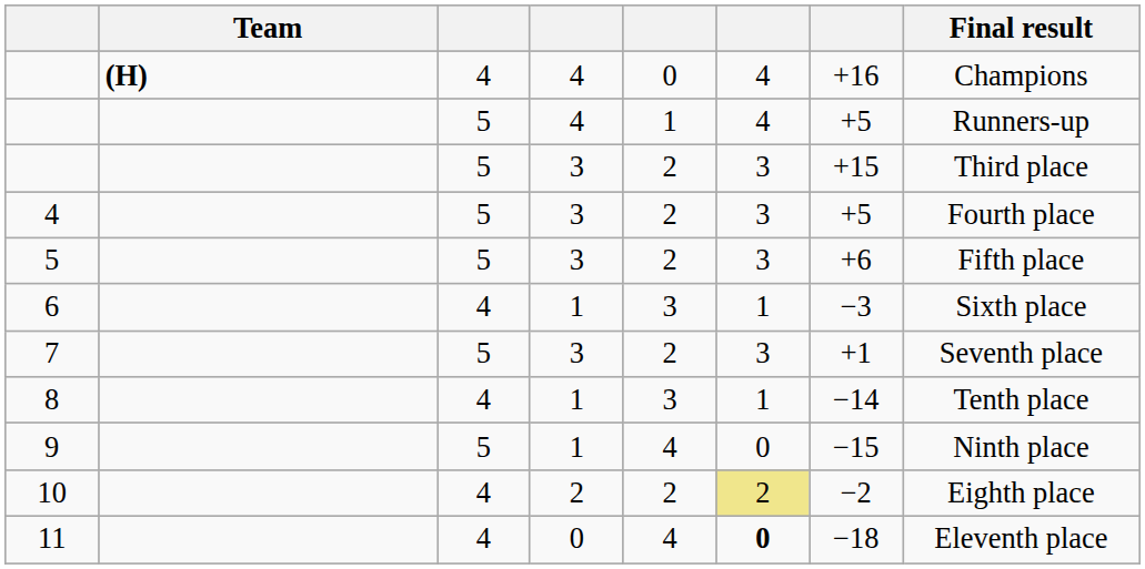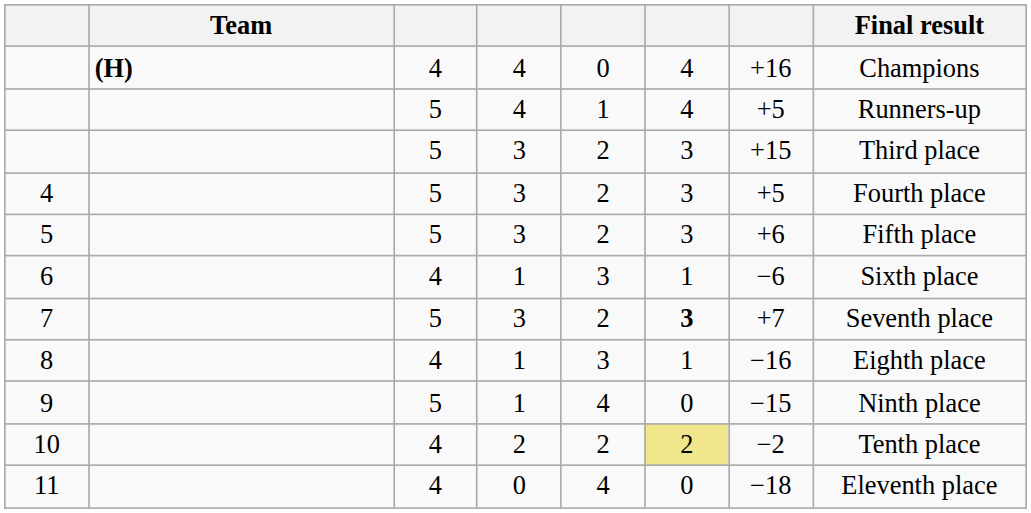 <table class="wikitable" style="text-align:center;" width="620">
 <tr>
 <th width="5.5%"></th>
 <th width="20%">Team</th>
 <th width="5.5%"></th>
 <th width="5.5%"></th>
 <th width="5.5%"></th>
 <th width="5.5%"></th>
 <th width="5.5%"></th>
 <th width="14%">Final result</th>
 </tr>
 <tr>
 <td></td>
 <td align="left"> <strong>(H)</strong></td>
 <td>4</td>
 <td>4</td>
 <td>0</td>
 <td>4</td>
 <td>+16</td>
 <td>Champions</td>
 </tr>
 <tr>
 <td></td>
 <td align="left"></td>
 <td>5</td>
 <td>4</td>
 <td>1</td>
 <td>4</td>
 <td>+5</td>
 <td>Runners-up</td>
 </tr>
 <tr>
 <td></td>
 <td align="left"></td>
 <td>5</td>
 <td>3</td>
 <td>2</td>
 <td>3</td>
 <td>+15</td>
 <td>Third place</td>
 </tr>
 <tr>
 <td>4</td>
 <td align="left"></td>
 <td>5</td>
 <td>3</td>
 <td>2</td>
 <td>3</td>
 <td>+5</td>
 <td>Fourth place</td>
 </tr>
 <tr>
 <td>5</td>
 <td align="left"></td>
 <td>5</td>
 <td>3</td>
 <td>2</td>
 <td>3</td>
 <td>+6</td>
 <td>Fifth place</td>
 </tr>
 <tr>
 <td>6</td>
 <td align="left"></td>
 <td>4</td>
 <td>1</td>
 <td>3</td>
 <td>1</td>
-<td>−3</td>
+<td>−6</td>
 <td>Sixth place</td>
 </tr>
 <tr>
 <td>7</td>
 <td align="left"></td>
 <td>5</td>
 <td>3</td>
 <td>2</td>
-<td>3</td>
-<td>+1</td>
+<td><strong>3</strong></td>
+<td>+7</td>
 <td>Seventh place</td>
 </tr>
 <tr>
 <td>8</td>
 <td align="left"></td>
 <td>4</td>
 <td>1</td>
 <td>3</td>
 <td>1</td>
-<td>−14</td>
-<td>Tenth place</td>
+<td>−16</td>
+<td>Eighth place</td>
 </tr>
 <tr>
 <td>9</td>
 <td align="left"></td>
 <td>5</td>
 <td>1</td>
 <td>4</td>
 <td>0</td>
 <td>−15</td>
 <td>Ninth place</td>
 </tr>
 <tr>
 <td>10</td>
 <td align="left"></td>
 <td>4</td>
 <td>2</td>
 <td>2</td>
 <td style="background: khaki;">2</td>
 <td>−2</td>
-<td>Eighth place</td>
+<td>Tenth place</td>
 </tr>
 <tr>
 <td>11</td>
 <td align="left"></td>
 <td>4</td>
 <td>0</td>
 <td>4</td>
-<td><strong>0</strong></td>
+<td>0</td>
 <td>−18</td>
 <td>Eleventh place</td>
 </tr>
 </table>
